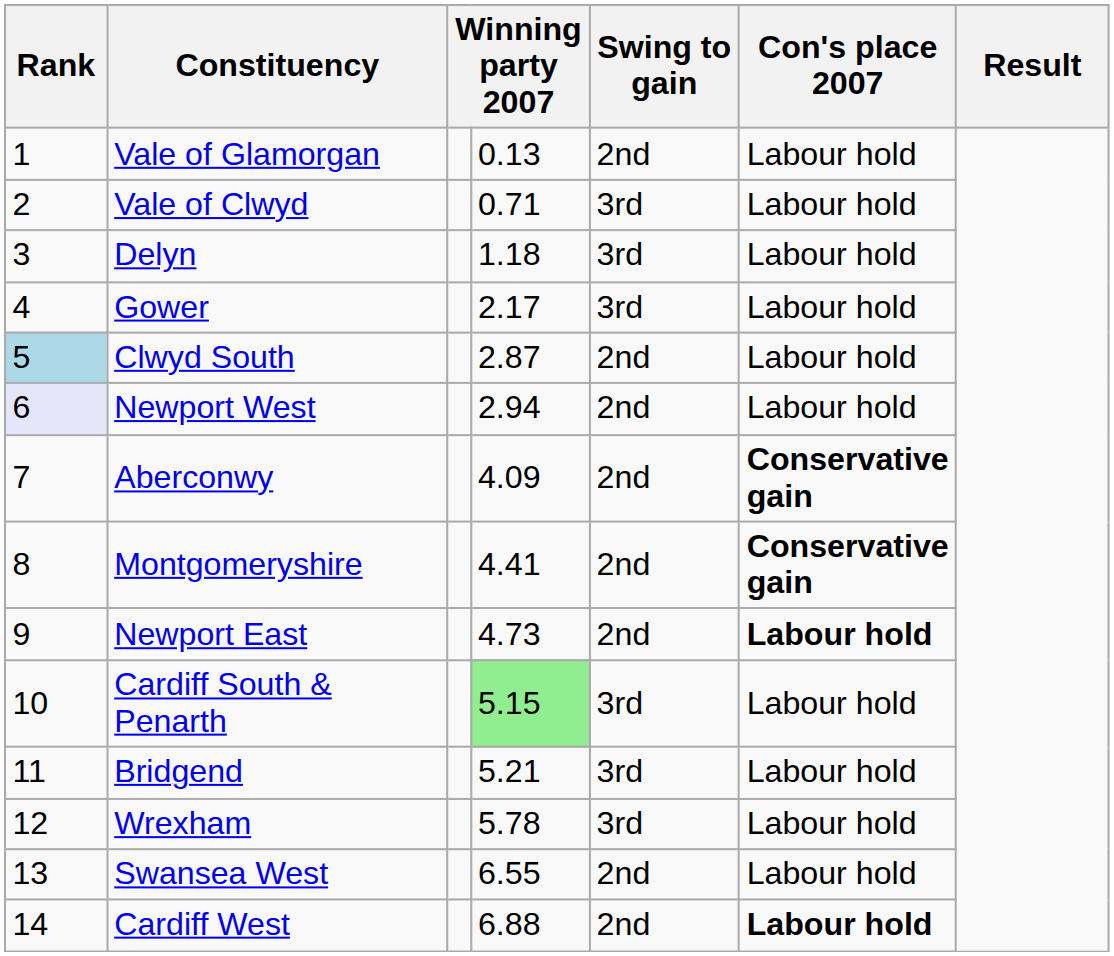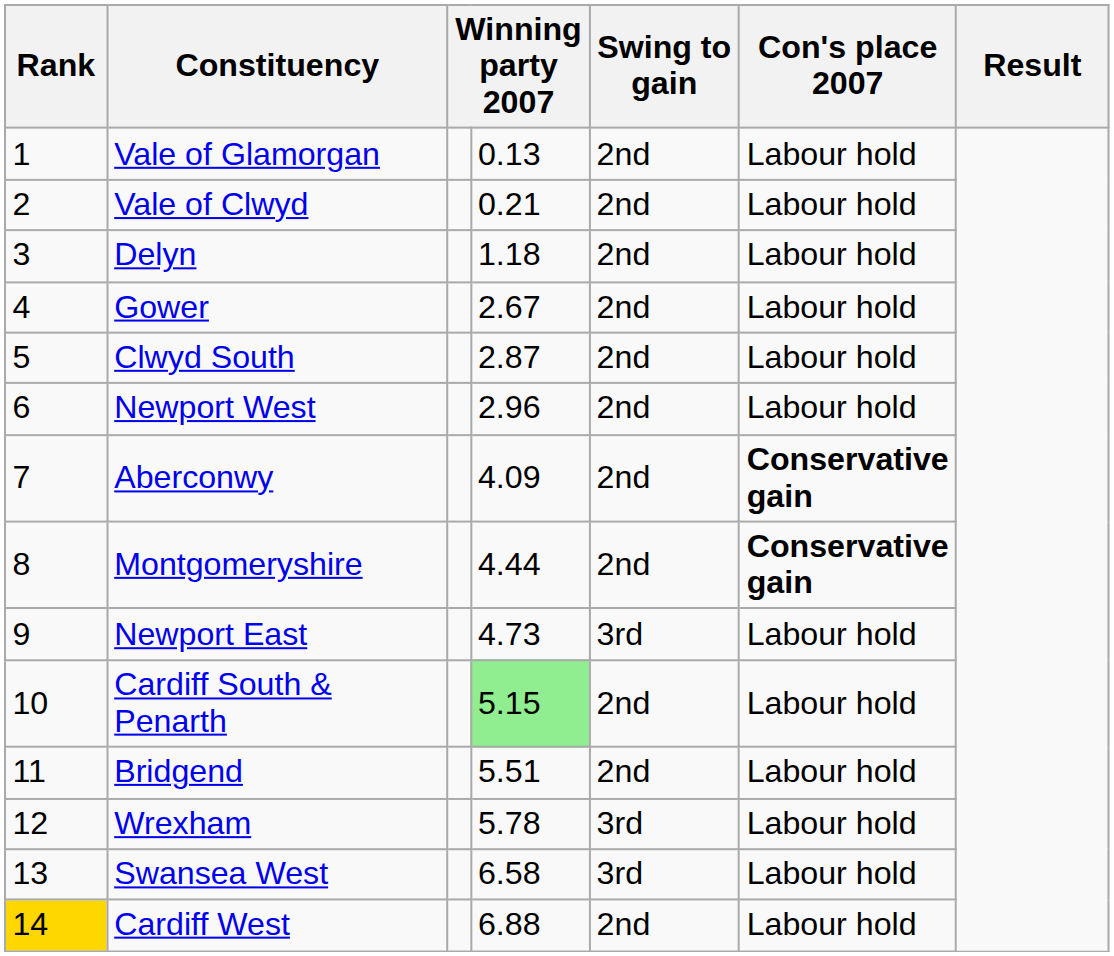 <table class="wikitable" style="width:550px">
 <tr>
 <th rowspan=1 width="50px">Rank</th>
 <th rowspan=1 width="225px">Constituency</th>
 <th colspan=2 width="175px">Winning party 2007</th>
 <th rowspan=1 width="100px">Swing to gain</th>
 <th rowspan=1 width="100px">Con's place 2007</th>
 <th rowspan=1 width="100px">Result</th>
 </tr>
 <tr>
 <td>1</td>
 <td><a href='#'>Vale of Glamorgan</a></td>
 <td></td>
 <td>0.13</td>
 <td>2nd</td>
 <td>Labour hold</td>
 </tr>
 <tr>
 <td>2</td>
 <td><a href='#'>Vale of Clwyd</a></td>
 <td></td>
-<td>0.71</td>
-<td>3rd</td>
+<td>0.21</td>
+<td>2nd</td>
 <td>Labour hold</td>
 </tr>
 <tr>
 <td>3</td>
 <td><a href='#'>Delyn</a></td>
 <td></td>
 <td>1.18</td>
-<td>3rd</td>
+<td>2nd</td>
 <td>Labour hold</td>
 </tr>
 <tr>
 <td>4</td>
 <td><a href='#'>Gower</a></td>
 <td></td>
-<td>2.17</td>
-<td>3rd</td>
+<td>2.67</td>
+<td>2nd</td>
 <td>Labour hold</td>
 </tr>
 <tr>
-<td style="background: lightblue;">5</td>
+<td>5</td>
 <td><a href='#'>Clwyd South</a></td>
 <td></td>
 <td>2.87</td>
 <td>2nd</td>
 <td>Labour hold</td>
 </tr>
 <tr>
-<td style="background: lavender;">6</td>
+<td>6</td>
 <td><a href='#'>Newport West</a></td>
 <td></td>
-<td>2.94</td>
+<td>2.96</td>
 <td>2nd</td>
 <td>Labour hold</td>
 </tr>
 <tr>
 <td>7</td>
 <td><a href='#'>Aberconwy</a></td>
 <td></td>
 <td>4.09</td>
 <td>2nd</td>
 <td><strong>Conservative gain</strong></td>
 </tr>
 <tr>
 <td>8</td>
 <td><a href='#'>Montgomeryshire</a></td>
 <td></td>
-<td>4.41</td>
+<td>4.44</td>
 <td>2nd</td>
 <td><strong>Conservative gain</strong></td>
 </tr>
 <tr>
 <td>9</td>
 <td><a href='#'>Newport East</a></td>
 <td></td>
 <td>4.73</td>
-<td>2nd</td>
-<td><strong>Labour hold</strong></td>
+<td>3rd</td>
+<td>Labour hold</td>
 </tr>
 <tr>
 <td>10</td>
 <td><a href='#'>Cardiff South & Penarth</a></td>
 <td></td>
 <td style="background: lightgreen;">5.15</td>
-<td>3rd</td>
+<td>2nd</td>
 <td>Labour hold</td>
 </tr>
 <tr>
 <td>11</td>
 <td><a href='#'>Bridgend</a></td>
 <td></td>
-<td>5.21</td>
-<td>3rd</td>
+<td>5.51</td>
+<td>2nd</td>
 <td>Labour hold</td>
 </tr>
 <tr>
 <td>12</td>
 <td><a href='#'>Wrexham</a></td>
 <td></td>
 <td>5.78</td>
 <td>3rd</td>
 <td>Labour hold</td>
 </tr>
 <tr>
 <td>13</td>
 <td><a href='#'>Swansea West</a></td>
 <td></td>
-<td>6.55</td>
+<td>6.58</td>
+<td>3rd</td>
+<td>Labour hold</td>
+</tr>
+<tr>
+<td style="background: gold;">14</td>
+<td><a href='#'>Cardiff West</a></td>
+<td></td>
+<td>6.88</td>
 <td>2nd</td>
 <td>Labour hold</td>
 </tr>
 <tr>
-<td>14</td>
-<td><a href='#'>Cardiff West</a></td>
-<td></td>
-<td>6.88</td>
-<td>2nd</td>
-<td><strong>Labour hold</strong></td>
-</tr>
-<tr>
 </tr>
 </table>
